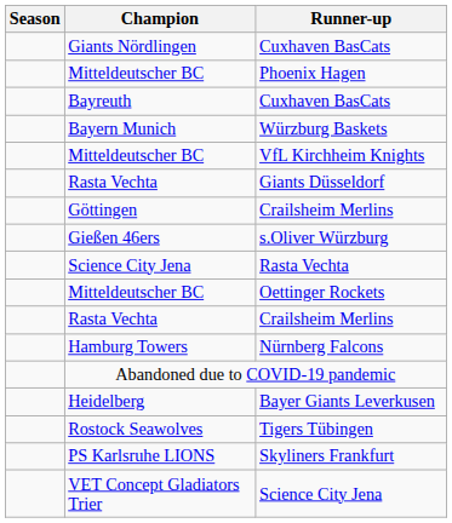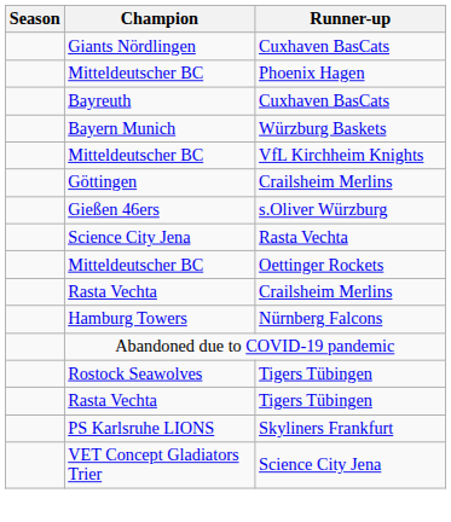 <table class="wikitable sortable">
 <tr>
 <th>Season</th>
 <th width=170px>Champion</th>
 <th width=170px>Runner-up</th>
 </tr>
 <tr>
 <td></td>
 <td><a href='#'>Giants Nördlingen</a></td>
 <td><a href='#'>Cuxhaven BasCats</a></td>
 </tr>
 <tr>
 <td></td>
 <td><a href='#'>Mitteldeutscher BC</a></td>
 <td><a href='#'>Phoenix Hagen</a></td>
 </tr>
 <tr>
 <td></td>
 <td><a href='#'>Bayreuth</a></td>
 <td><a href='#'>Cuxhaven BasCats</a></td>
 </tr>
 <tr>
 <td></td>
 <td><a href='#'>Bayern Munich</a></td>
 <td><a href='#'>Würzburg Baskets</a></td>
 </tr>
 <tr>
 <td></td>
 <td><a href='#'>Mitteldeutscher BC</a></td>
 <td><a href='#'>VfL Kirchheim Knights</a></td>
-</tr>
-<tr>
-<td></td>
-<td><a href='#'>Rasta Vechta</a></td>
-<td><a href='#'>Giants Düsseldorf</a></td>
 </tr>
 <tr>
 <td></td>
 <td><a href='#'>Göttingen</a></td>
 <td><a href='#'>Crailsheim Merlins</a></td>
 </tr>
 <tr>
 <td></td>
 <td><a href='#'>Gießen 46ers</a></td>
 <td><a href='#'>s.Oliver Würzburg</a></td>
 </tr>
 <tr>
 <td></td>
 <td><a href='#'>Science City Jena</a></td>
 <td><a href='#'>Rasta Vechta</a></td>
 </tr>
 <tr>
 <td></td>
 <td><a href='#'>Mitteldeutscher BC</a></td>
 <td><a href='#'>Oettinger Rockets</a></td>
 </tr>
 <tr>
 <td></td>
 <td><a href='#'>Rasta Vechta</a></td>
 <td><a href='#'>Crailsheim Merlins</a></td>
 </tr>
 <tr>
 <td></td>
 <td><a href='#'>Hamburg Towers</a></td>
 <td><a href='#'>Nürnberg Falcons</a></td>
 </tr>
 <tr>
 <td></td>
 <td colspan=2 align=center>Abandoned due to <a href='#'>COVID-19 pandemic</a></td>
 </tr>
 <tr>
 <td></td>
-<td><a href='#'>Heidelberg</a></td>
-<td><a href='#'>Bayer Giants Leverkusen</a></td>
+<td><a href='#'>Rostock Seawolves</a></td>
+<td><a href='#'>Tigers Tübingen</a></td>
 </tr>
 <tr>
 <td></td>
-<td><a href='#'>Rostock Seawolves</a></td>
+<td><a href='#'>Rasta Vechta</a></td>
 <td><a href='#'>Tigers Tübingen</a></td>
 </tr>
 <tr>
 <td></td>
 <td><a href='#'>PS Karlsruhe LIONS</a></td>
 <td><a href='#'>Skyliners Frankfurt</a></td>
 </tr>
 <tr>
 <td></td>
 <td><a href='#'>VET Concept Gladiators Trier</a></td>
 <td><a href='#'>Science City Jena</a></td>
 </tr>
 </table>
